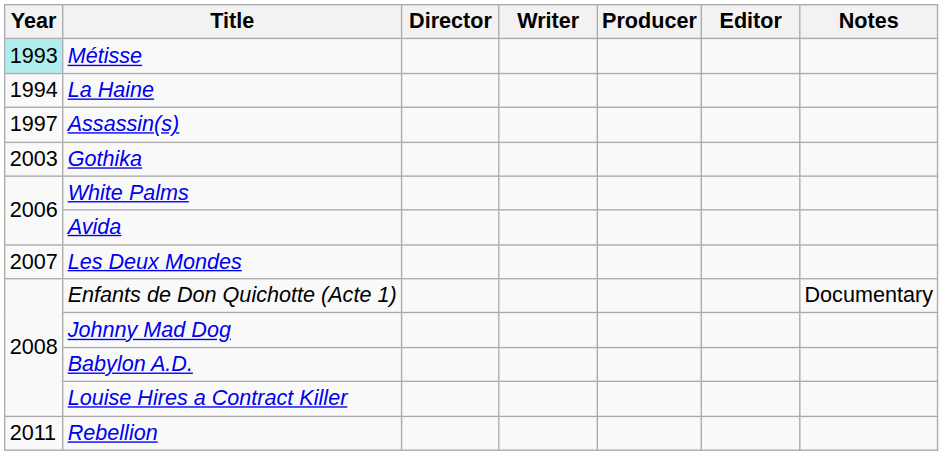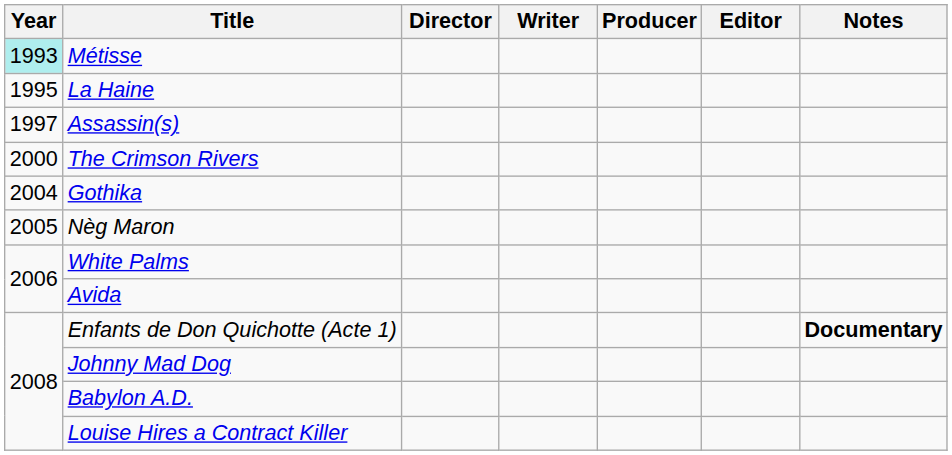 <table class="wikitable">
 <tr>
 <th>Year</th>
 <th>Title</th>
 <th width=65>Director</th>
 <th width=65>Writer</th>
 <th width=65>Producer</th>
 <th width=65>Editor</th>
 <th>Notes</th>
 </tr>
 <tr>
 <td style="background: paleturquoise;">1993</td>
 <td><em><a href='#'>Métisse</a></em></td>
 <td></td>
 <td></td>
 <td></td>
 <td></td>
 <td></td>
 </tr>
 <tr>
-<td>1994</td>
+<td>1995</td>
 <td><em><a href='#'>La Haine</a></em></td>
 <td></td>
 <td></td>
 <td></td>
 <td></td>
 <td></td>
 </tr>
 <tr>
 <td>1997</td>
 <td><em><a href='#'>Assassin(s)</a></em></td>
 <td></td>
 <td></td>
 <td></td>
 <td></td>
 <td></td>
 </tr>
 <tr>
-<td>2003</td>
+<td>2000</td>
+<td><em><a href='#'>The Crimson Rivers</a></em></td>
+<td></td>
+<td></td>
+<td></td>
+<td></td>
+<td></td>
+</tr>
+<tr>
+<td>2004</td>
 <td><em><a href='#'>Gothika</a></em></td>
+<td></td>
+<td></td>
+<td></td>
+<td></td>
+<td></td>
+</tr>
+<tr>
+<td>2005</td>
+<td><em>Nèg Maron</em></td>
 <td></td>
 <td></td>
 <td></td>
 <td></td>
 <td></td>
 </tr>
 <tr>
 <td rowspan="2">2006</td>
 <td><em><a href='#'>White Palms</a></em></td>
 <td></td>
 <td></td>
 <td></td>
 <td></td>
 <td></td>
 </tr>
 <tr>
 <td><em><a href='#'>Avida</a></em></td>
 <td></td>
 <td></td>
 <td></td>
 <td></td>
 <td></td>
 </tr>
 <tr>
-<td>2007</td>
-<td><em><a href='#'>Les Deux Mondes</a></em></td>
-<td></td>
-<td></td>
-<td></td>
-<td></td>
-<td></td>
-</tr>
-<tr>
 <td rowspan="4">2008</td>
 <td><em>Enfants de Don Quichotte (Acte 1)</em></td>
 <td></td>
 <td></td>
 <td></td>
 <td></td>
-<td>Documentary</td>
+<td><strong>Documentary</strong></td>
 </tr>
 <tr>
 <td><em><a href='#'>Johnny Mad Dog</a></em></td>
 <td></td>
 <td></td>
 <td></td>
 <td></td>
 <td></td>
 </tr>
 <tr>
 <td><em><a href='#'>Babylon A.D.</a></em></td>
 <td></td>
 <td></td>
 <td></td>
 <td></td>
 <td></td>
 </tr>
 <tr>
 <td><em><a href='#'>Louise Hires a Contract Killer</a></em></td>
 <td></td>
 <td></td>
 <td></td>
 <td></td>
 <td></td>
 </tr>
-<tr>
-<td>2011</td>
-<td><em><a href='#'>Rebellion</a></em></td>
-<td></td>
-<td></td>
-<td></td>
-<td></td>
-<td></td>
-</tr>
 </table>
